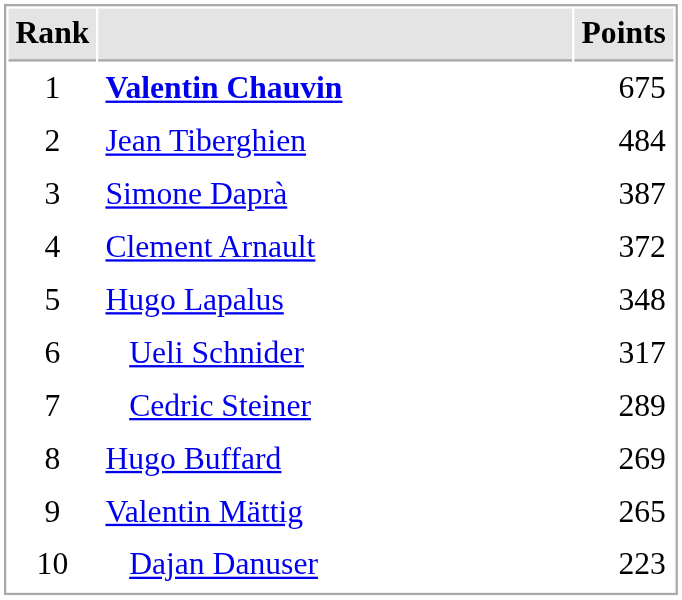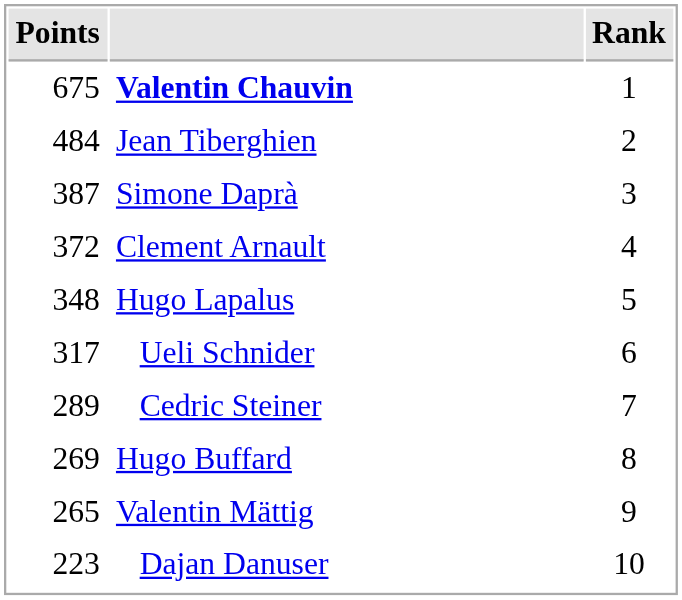 <table cellspacing="1" cellpadding="3" style="border:1px solid #AAAAAA;font-size:86%">
 <tr style="background-color: #E4E4E4;">
+<th style="border-bottom:1px solid #AAAAAA" width=20 align=right>Points</th>
+<th style="border-bottom:1px solid #AAAAAA" width=200></th>
 <th style="border-bottom:1px solid #AAAAAA" width=10>Rank</th>
-<th style="border-bottom:1px solid #AAAAAA" width=200></th>
-<th style="border-bottom:1px solid #AAAAAA" width=20 align=right>Points</th>
 </tr>
 <tr>
+<td align=right>675</td>
+<td> <strong><a href='#'>Valentin Chauvin</a></strong></td>
 <td align=center>1</td>
-<td> <strong><a href='#'>Valentin Chauvin</a></strong></td>
-<td align=right>675</td>
 </tr>
 <tr>
+<td align=right>484</td>
+<td> <a href='#'>Jean Tiberghien</a></td>
 <td align=center>2</td>
-<td> <a href='#'>Jean Tiberghien</a></td>
-<td align=right>484</td>
 </tr>
 <tr>
+<td align=right>387</td>
+<td> <a href='#'>Simone Daprà</a></td>
 <td align=center>3</td>
-<td> <a href='#'>Simone Daprà</a></td>
-<td align=right>387</td>
 </tr>
 <tr>
+<td align=right>372</td>
+<td> <a href='#'>Clement Arnault</a></td>
 <td align=center>4</td>
-<td> <a href='#'>Clement Arnault</a></td>
-<td align=right>372</td>
 </tr>
 <tr>
+<td align=right>348</td>
+<td> <a href='#'>Hugo Lapalus</a></td>
 <td align=center>5</td>
-<td> <a href='#'>Hugo Lapalus</a></td>
-<td align=right>348</td>
 </tr>
 <tr>
+<td align=right>317</td>
+<td>   <a href='#'>Ueli Schnider</a></td>
 <td align=center>6</td>
-<td>   <a href='#'>Ueli Schnider</a></td>
-<td align=right>317</td>
 </tr>
 <tr>
+<td align=right>289</td>
+<td>   <a href='#'>Cedric Steiner</a></td>
 <td align=center>7</td>
-<td>   <a href='#'>Cedric Steiner</a></td>
-<td align=right>289</td>
 </tr>
 <tr>
+<td align=right>269</td>
+<td> <a href='#'>Hugo Buffard</a></td>
 <td align=center>8</td>
-<td> <a href='#'>Hugo Buffard</a></td>
-<td align=right>269</td>
 </tr>
 <tr>
+<td align=right>265</td>
+<td> <a href='#'>Valentin Mättig</a></td>
 <td align=center>9</td>
-<td> <a href='#'>Valentin Mättig</a></td>
-<td align=right>265</td>
 </tr>
 <tr>
+<td align=right>223</td>
+<td>   <a href='#'>Dajan Danuser</a></td>
 <td align=center>10</td>
-<td>   <a href='#'>Dajan Danuser</a></td>
-<td align=right>223</td>
 </tr>
 </table>
